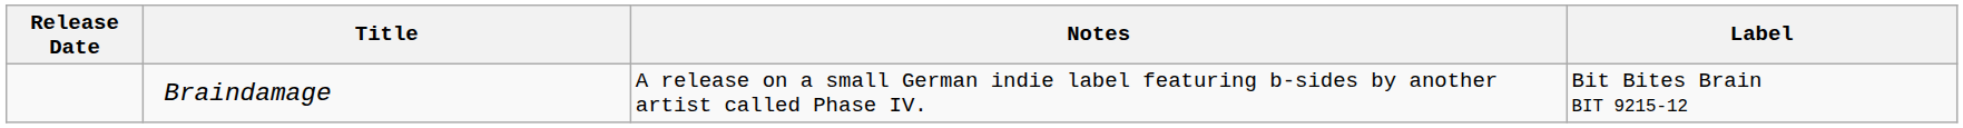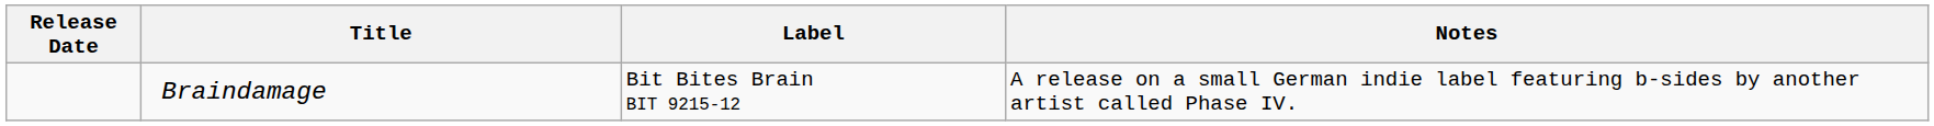 <table class="wikitable"  style="width:95%; margin-left:1em;">
 <tr>
 <th style="width:7%;">Release Date</th>
 <th style="width:25%;">Title</th>
+<th style="width:20%;">Label</th>
 <th>Notes</th>
-<th style="width:20%;">Label</th>
 </tr>
 <tr>
 <td></td>
 <td style="font-size:120%"> <em>Braindamage</em></td>
+<td>Bit Bites Brain<br><small>BIT 9215-12</small></td>
 <td>A release on a small German indie label featuring b-sides by another artist called Phase IV.</td>
-<td>Bit Bites Brain<br><small>BIT 9215-12</small></td>
 </tr>
 </table>
